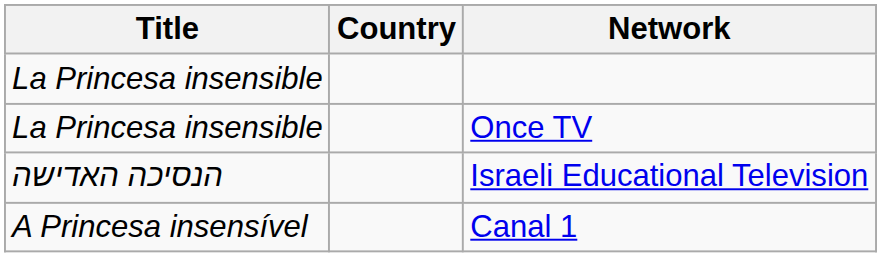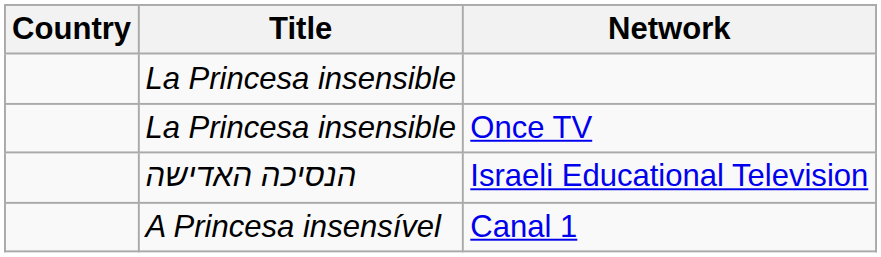 <table class="wikitable">
 <tr>
+<th>Country</th>
 <th>Title</th>
-<th>Country</th>
 <th>Network</th>
 </tr>
 <tr>
+<td></td>
 <td><em>La Princesa insensible</em></td>
-<td></td>
 <td></td>
 </tr>
 <tr>
+<td></td>
 <td><em>La Princesa insensible</em></td>
-<td></td>
 <td><a href='#'>Once TV</a></td>
 </tr>
 <tr>
+<td></td>
 <td><em>הנסיכה האדישה</em></td>
-<td></td>
 <td><a href='#'>Israeli Educational Television</a></td>
 </tr>
 <tr>
+<td></td>
 <td><em>A Princesa insensível</em></td>
-<td></td>
 <td><a href='#'>Canal 1</a></td>
 </tr>
 </table>
